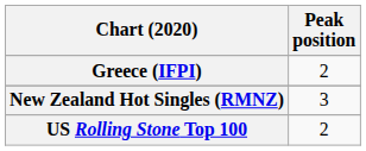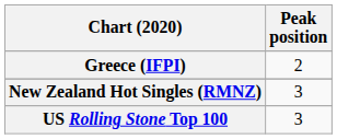 <table class="wikitable sortable plainrowheaders" style="text-align:center">
 <tr>
 <th scope="col">Chart (2020)</th>
 <th scope="col">Peak<br>position</th>
 </tr>
 <tr>
 </tr>
 <tr>
 </tr>
 <tr>
 </tr>
 <tr>
 </tr>
 <tr>
 </tr>
 <tr>
 </tr>
 <tr>
 </tr>
 <tr>
 <th scope="row">Greece (<a href='#'>IFPI</a>)</th>
 <td>2</td>
 </tr>
 <tr>
 </tr>
 <tr>
 </tr>
 <tr>
 </tr>
 <tr>
 </tr>
 <tr>
 </tr>
 <tr>
 <th scope="row">New Zealand Hot Singles (<a href='#'>RMNZ</a>)</th>
 <td>3</td>
 </tr>
 <tr>
 </tr>
 <tr>
 </tr>
 <tr>
 </tr>
 <tr>
 </tr>
 <tr>
 </tr>
 <tr>
 </tr>
 <tr>
 </tr>
 <tr>
 </tr>
 <tr>
 </tr>
 <tr>
 </tr>
 <tr>
 <th scope="row">US <a href='#'><em>Rolling Stone</em> Top 100</a></th>
-<td>2</td>
+<td>3</td>
 </tr>
 </table>
